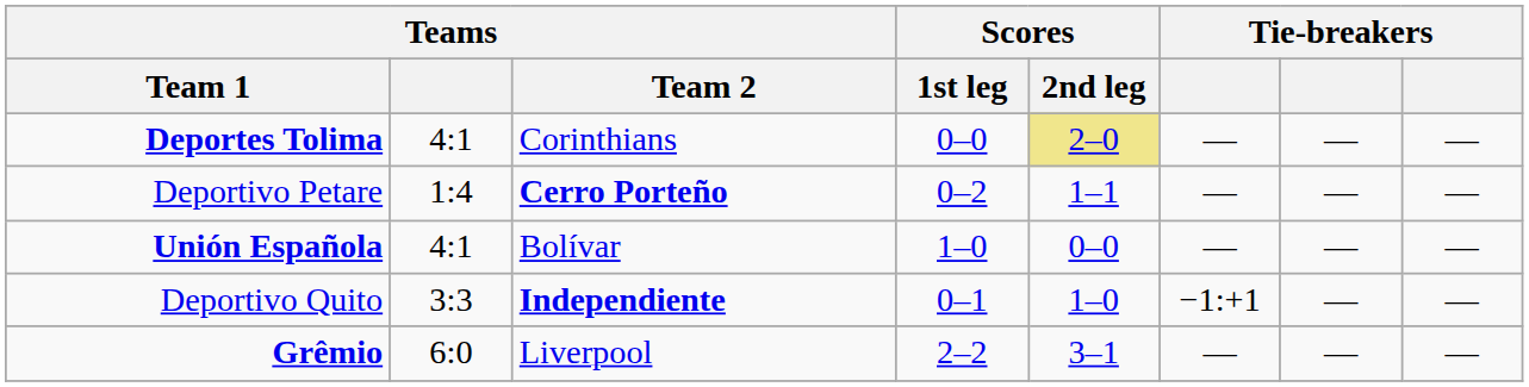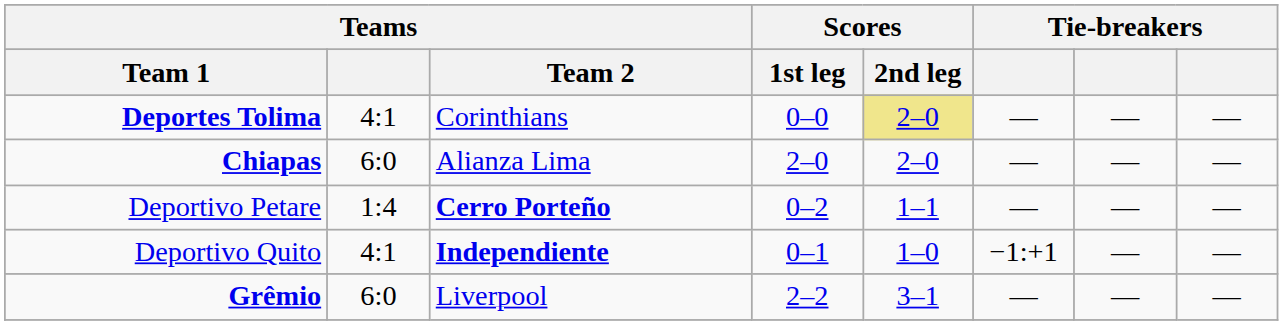 <table class="wikitable" style="text-align:center;">
 <tr>
 <th colspan=3>Teams</th>
 <th colspan=2>Scores</th>
 <th colspan=3>Tie-breakers</th>
 </tr>
 <tr>
 <th width="175">Team 1</th>
 <th width="50"></th>
 <th width="175">Team 2</th>
 <th width="55">1st leg</th>
 <th width="55">2nd leg</th>
 <th width="50"></th>
 <th width="50"></th>
 <th width="50"></th>
 </tr>
 <tr>
 <td align=right><strong><a href='#'>Deportes Tolima</a></strong> </td>
 <td>4:1</td>
 <td align=left> <a href='#'>Corinthians</a></td>
 <td><a href='#'>0–0</a></td>
 <td style="background: khaki;"><a href='#'>2–0</a></td>
 <td>—</td>
 <td>—</td>
 <td>—</td>
 </tr>
 <tr>
+<td align=right><strong><a href='#'>Chiapas</a></strong> </td>
+<td>6:0</td>
+<td align=left> <a href='#'>Alianza Lima</a></td>
+<td><a href='#'>2–0</a></td>
+<td><a href='#'>2–0</a></td>
+<td>—</td>
+<td>—</td>
+<td>—</td>
+</tr>
+<tr>
 <td align=right><a href='#'>Deportivo Petare</a> </td>
 <td>1:4</td>
 <td align=left> <strong><a href='#'>Cerro Porteño</a></strong></td>
 <td><a href='#'>0–2</a></td>
 <td><a href='#'>1–1</a></td>
 <td>—</td>
 <td>—</td>
 <td>—</td>
 </tr>
 <tr>
-<td align=right><strong><a href='#'>Unión Española</a></strong> </td>
+<td align=right><a href='#'>Deportivo Quito</a> </td>
 <td>4:1</td>
-<td align=left> <a href='#'>Bolívar</a></td>
-<td><a href='#'>1–0</a></td>
-<td><a href='#'>0–0</a></td>
-<td>—</td>
-<td>—</td>
-<td>—</td>
-</tr>
-<tr>
-<td align=right><a href='#'>Deportivo Quito</a> </td>
-<td>3:3</td>
 <td align=left> <strong><a href='#'>Independiente</a></strong></td>
 <td><a href='#'>0–1</a></td>
 <td><a href='#'>1–0</a></td>
 <td>−1:+1</td>
 <td>—</td>
 <td>—</td>
 </tr>
 <tr>
 <td align=right><strong><a href='#'>Grêmio</a></strong> </td>
 <td>6:0</td>
 <td align=left> <a href='#'>Liverpool</a></td>
 <td><a href='#'>2–2</a></td>
 <td><a href='#'>3–1</a></td>
 <td>—</td>
 <td>—</td>
 <td>—</td>
 </tr>
 </table>
